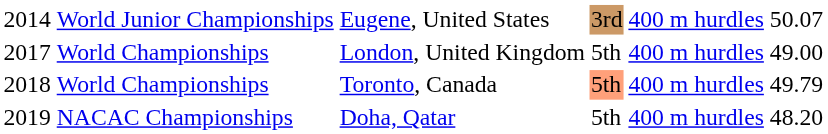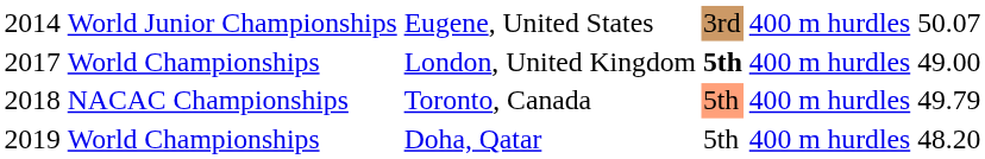 <table>
 <tr>
 <td>2014</td>
 <td><a href='#'>World Junior Championships</a></td>
 <td><a href='#'>Eugene</a>, United States</td>
 <td bgcolor=cc9966>3rd</td>
 <td><a href='#'>400 m hurdles</a></td>
 <td>50.07</td>
 </tr>
 <tr>
 <td>2017</td>
 <td><a href='#'>World Championships</a></td>
 <td><a href='#'>London</a>, United Kingdom</td>
-<td>5th</td>
+<td><strong>5th</strong></td>
 <td><a href='#'>400 m hurdles</a></td>
 <td>49.00</td>
 </tr>
 <tr>
 <td>2018</td>
-<td><a href='#'>World Championships</a></td>
+<td><a href='#'>NACAC Championships</a></td>
 <td><a href='#'>Toronto</a>, Canada</td>
 <td style="background: lightsalmon;">5th</td>
 <td><a href='#'>400 m hurdles</a></td>
 <td>49.79</td>
 </tr>
 <tr>
 <td>2019</td>
-<td><a href='#'>NACAC Championships</a></td>
+<td><a href='#'>World Championships</a></td>
 <td><a href='#'>Doha, Qatar</a></td>
 <td>5th</td>
 <td><a href='#'>400 m hurdles</a></td>
 <td>48.20</td>
 </tr>
 </table>
